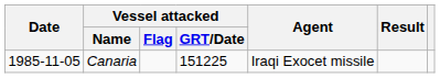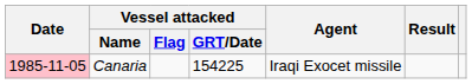 <table class="wikitable">
 <tr>
 <th rowspan=2>Date</th>
 <th colspan=3>Vessel attacked</th>
 <th rowspan=2>Agent</th>
 <th rowspan=2>Result</th>
 <th rowspan=2></th>
 </tr>
 <tr>
 <th>Name</th>
 <th><a href='#'>Flag</a></th>
 <th><a href='#'>GRT</a>/Date</th>
 </tr>
 <tr>
-<td>1985-11-05</td>
+<td style="background: pink;">1985-11-05</td>
 <td><em>Canaria</em></td>
 <td></td>
-<td>151225</td>
+<td>154225</td>
 <td>Iraqi Exocet missile</td>
 <td></td>
 <td></td>
 </tr>
 </table>
